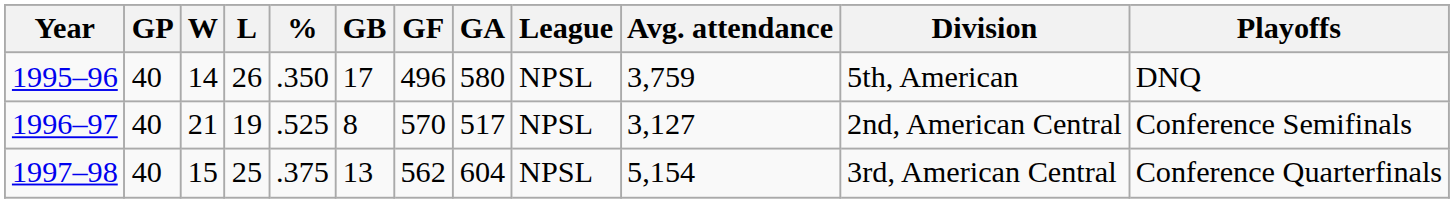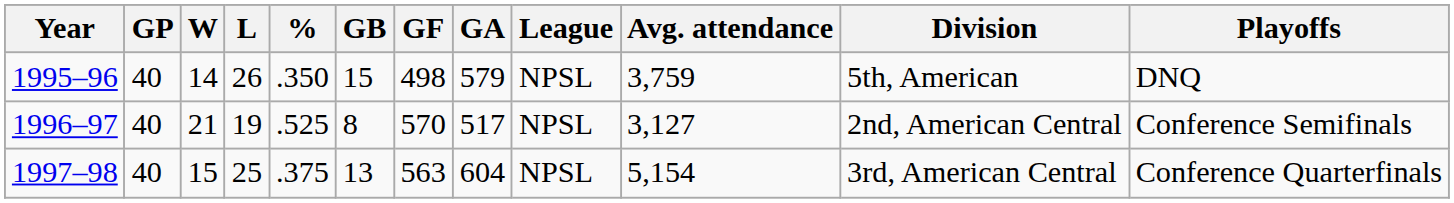 <table class="wikitable">
 <tr>
 <th>Year</th>
 <th>GP</th>
 <th>W</th>
 <th>L</th>
 <th>%</th>
 <th>GB</th>
 <th>GF</th>
 <th>GA</th>
 <th>League</th>
 <th>Avg. attendance</th>
 <th>Division</th>
 <th>Playoffs</th>
 </tr>
 <tr>
 <td><a href='#'>1995–96</a></td>
 <td>40</td>
 <td>14</td>
 <td>26</td>
 <td>.350</td>
-<td>17</td>
-<td>496</td>
-<td>580</td>
+<td>15</td>
+<td>498</td>
+<td>579</td>
 <td>NPSL</td>
 <td>3,759</td>
 <td>5th, American</td>
 <td>DNQ</td>
 </tr>
 <tr>
 <td><a href='#'>1996–97</a></td>
 <td>40</td>
 <td>21</td>
 <td>19</td>
 <td>.525</td>
 <td>8</td>
 <td>570</td>
 <td>517</td>
 <td>NPSL</td>
 <td>3,127</td>
 <td>2nd, American Central</td>
 <td>Conference Semifinals</td>
 </tr>
 <tr>
 <td><a href='#'>1997–98</a></td>
 <td>40</td>
 <td>15</td>
 <td>25</td>
 <td>.375</td>
 <td>13</td>
-<td>562</td>
+<td>563</td>
 <td>604</td>
 <td>NPSL</td>
 <td>5,154</td>
 <td>3rd, American Central</td>
 <td>Conference Quarterfinals</td>
 </tr>
 </table>
